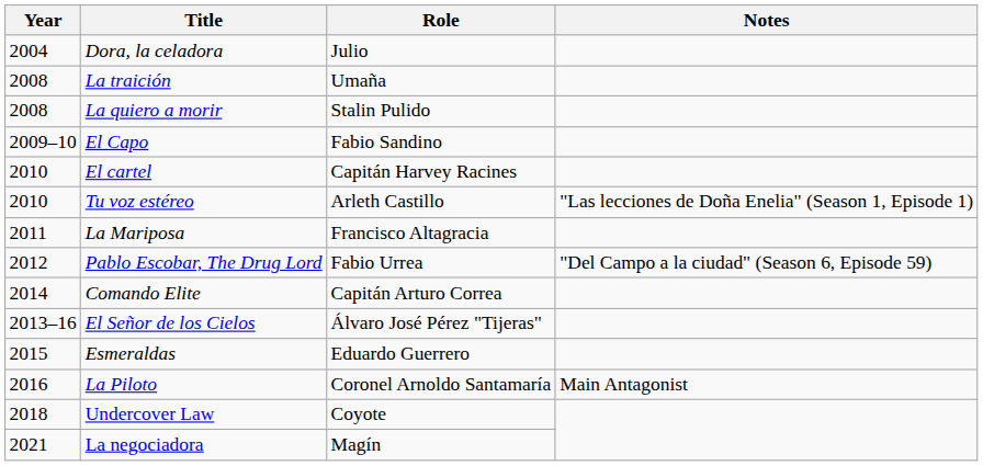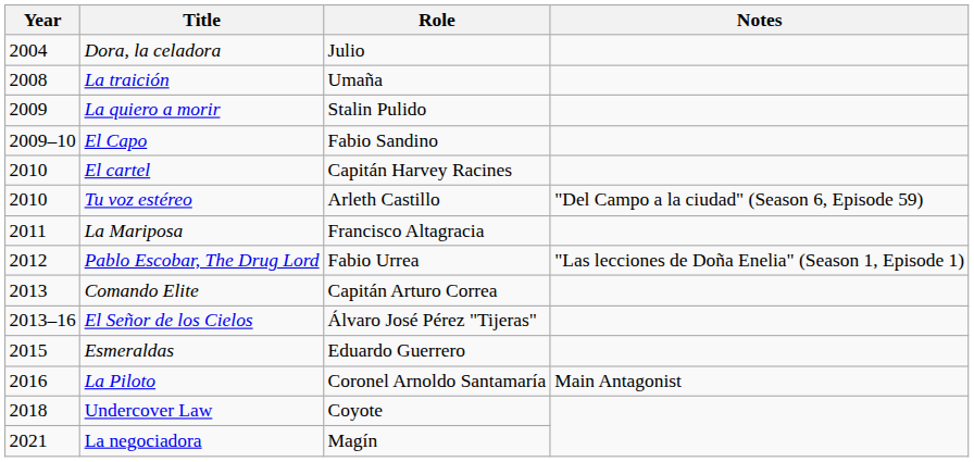 <table class="wikitable sortable">
 <tr>
 <th>Year</th>
 <th>Title</th>
 <th>Role</th>
 <th>Notes</th>
 </tr>
 <tr>
 <td>2004</td>
 <td><em>Dora, la celadora</em></td>
 <td>Julio</td>
 <td></td>
 </tr>
 <tr>
 <td>2008</td>
 <td><em><a href='#'>La traición</a></em></td>
 <td>Umaña</td>
 <td></td>
 </tr>
 <tr>
-<td>2008</td>
+<td>2009</td>
 <td><em><a href='#'>La quiero a morir</a></em></td>
 <td>Stalin Pulido</td>
 <td></td>
 </tr>
 <tr>
 <td>2009–10</td>
 <td><em><a href='#'>El Capo</a></em></td>
 <td>Fabio Sandino</td>
 <td></td>
 </tr>
 <tr>
 <td>2010</td>
 <td><em><a href='#'>El cartel</a></em></td>
 <td>Capitán Harvey Racines</td>
 <td></td>
 </tr>
 <tr>
 <td>2010</td>
 <td><em><a href='#'>Tu voz estéreo</a></em></td>
 <td>Arleth Castillo</td>
-<td>"Las lecciones de Doña Enelia" (Season 1, Episode 1)</td>
+<td>"Del Campo a la ciudad" (Season 6, Episode 59)</td>
 </tr>
 <tr>
 <td>2011</td>
 <td><em>La Mariposa</em></td>
 <td>Francisco Altagracia</td>
 <td></td>
 </tr>
 <tr>
 <td>2012</td>
 <td><em><a href='#'>Pablo Escobar, The Drug Lord</a></em></td>
 <td>Fabio Urrea</td>
-<td>"Del Campo a la ciudad" (Season 6, Episode 59)</td>
+<td>"Las lecciones de Doña Enelia" (Season 1, Episode 1)</td>
 </tr>
 <tr>
-<td>2014</td>
+<td>2013</td>
 <td><em>Comando Elite</em></td>
 <td>Capitán Arturo Correa</td>
 <td></td>
 </tr>
 <tr>
 <td>2013–16</td>
 <td><em><a href='#'>El Señor de los Cielos</a></em></td>
 <td>Álvaro José Pérez "Tijeras"</td>
 <td></td>
 </tr>
 <tr>
 <td>2015</td>
 <td><em>Esmeraldas</em></td>
 <td>Eduardo Guerrero</td>
 <td></td>
 </tr>
 <tr>
 <td>2016</td>
 <td><em><a href='#'>La Piloto</a></em></td>
 <td>Coronel Arnoldo Santamaría</td>
 <td>Main Antagonist</td>
 </tr>
 <tr>
 <td>2018</td>
 <td><a href='#'>Undercover Law</a></td>
 <td>Coyote</td>
 </tr>
 <tr>
 <td>2021</td>
 <td><a href='#'>La negociadora</a></td>
 <td>Magín</td>
 </tr>
 </table>
